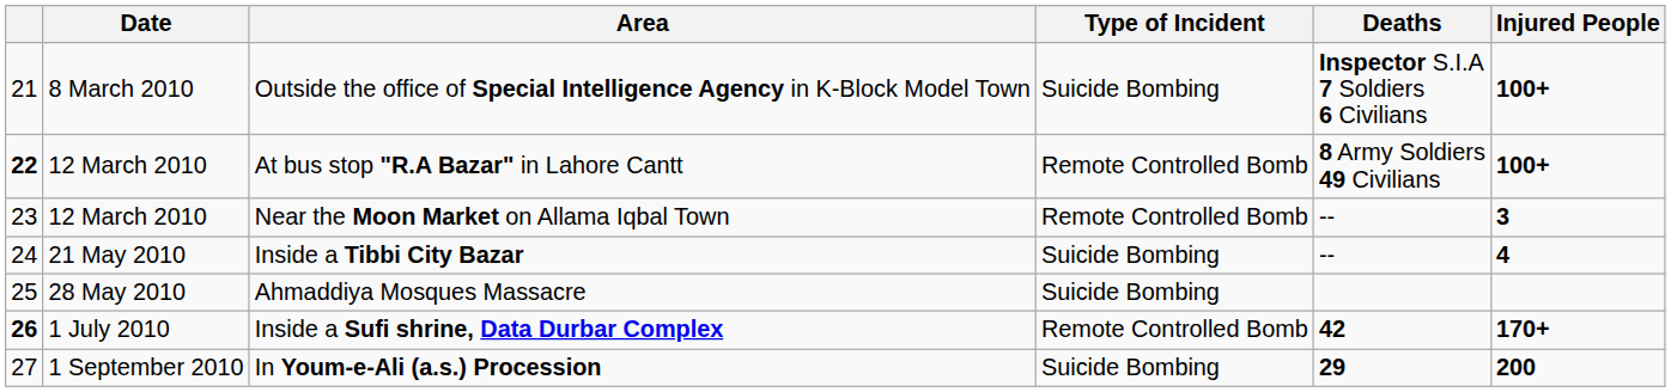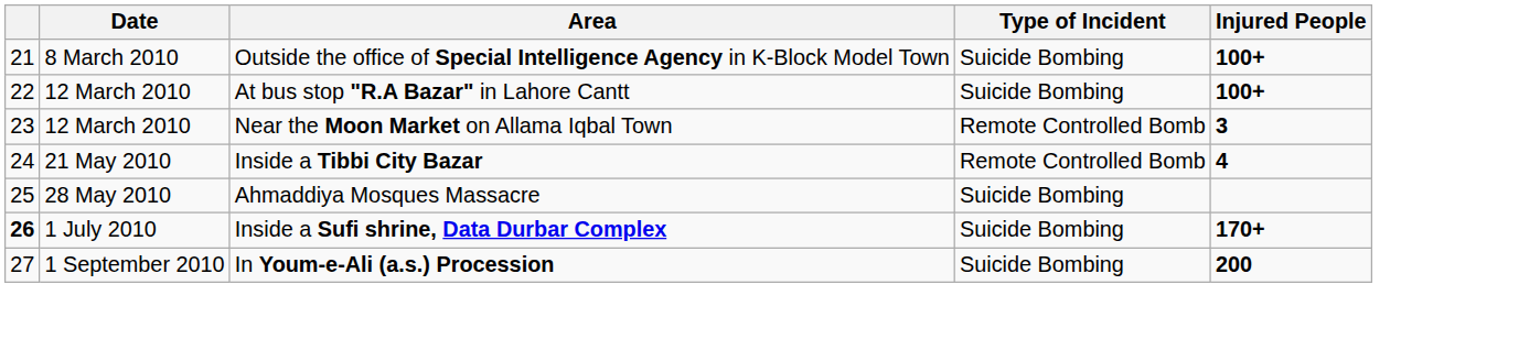 <table class="wikitable sortable">
 <tr>
 <th></th>
 <th>Date</th>
 <th>Area</th>
 <th>Type of Incident</th>
-<th>Deaths</th>
 <th>Injured People</th>
 </tr>
 <tr>
 <td>21</td>
 <td>8 March 2010 </td>
 <td>Outside the office of <strong>Special Intelligence Agency</strong> in K-Block Model Town</td>
 <td>Suicide Bombing</td>
-<td><strong>Inspector</strong> S.I.A  <br> <strong>7</strong> Soldiers <br> <strong>6</strong> Civilians</td>
 <td><strong>100+</strong></td>
 </tr>
 <tr>
-<td><strong>22</strong></td>
+<td>22</td>
 <td>12 March 2010 </td>
 <td>At bus stop <strong>"R.A Bazar"</strong> in Lahore Cantt</td>
-<td>Remote Controlled Bomb</td>
-<td><strong>8</strong> Army Soldiers <br> <strong>49</strong> Civilians</td>
+<td>Suicide Bombing</td>
 <td><strong>100+</strong></td>
 </tr>
 <tr>
 <td>23</td>
 <td>12 March 2010 </td>
 <td>Near the <strong>Moon Market</strong> on Allama Iqbal Town</td>
 <td>Remote Controlled Bomb</td>
-<td>--</td>
 <td><strong>3</strong></td>
 </tr>
 <tr>
 <td>24</td>
 <td>21 May 2010 </td>
 <td>Inside a <strong>Tibbi City Bazar</strong></td>
-<td>Suicide Bombing</td>
-<td>--</td>
+<td>Remote Controlled Bomb</td>
 <td><strong>4</strong></td>
 </tr>
 <tr>
 <td>25</td>
 <td>28 May 2010 </td>
 <td>Ahmaddiya Mosques Massacre</td>
 <td>Suicide Bombing</td>
 <td></td>
-<td></td>
 </tr>
 <tr>
 <td><strong>26</strong></td>
 <td>1 July 2010 </td>
 <td>Inside a  <strong>Sufi shrine, <a href='#'>Data Durbar Complex</a></strong></td>
-<td>Remote Controlled Bomb</td>
-<td><strong>42</strong></td>
+<td>Suicide Bombing</td>
 <td><strong>170+</strong></td>
 </tr>
 <tr>
 <td>27</td>
 <td>1 September 2010 </td>
 <td>In <strong>Youm-e-Ali (a.s.) Procession</strong></td>
 <td>Suicide Bombing</td>
-<td><strong>29</strong></td>
 <td><strong>200</strong></td>
 </tr>
 </table>
